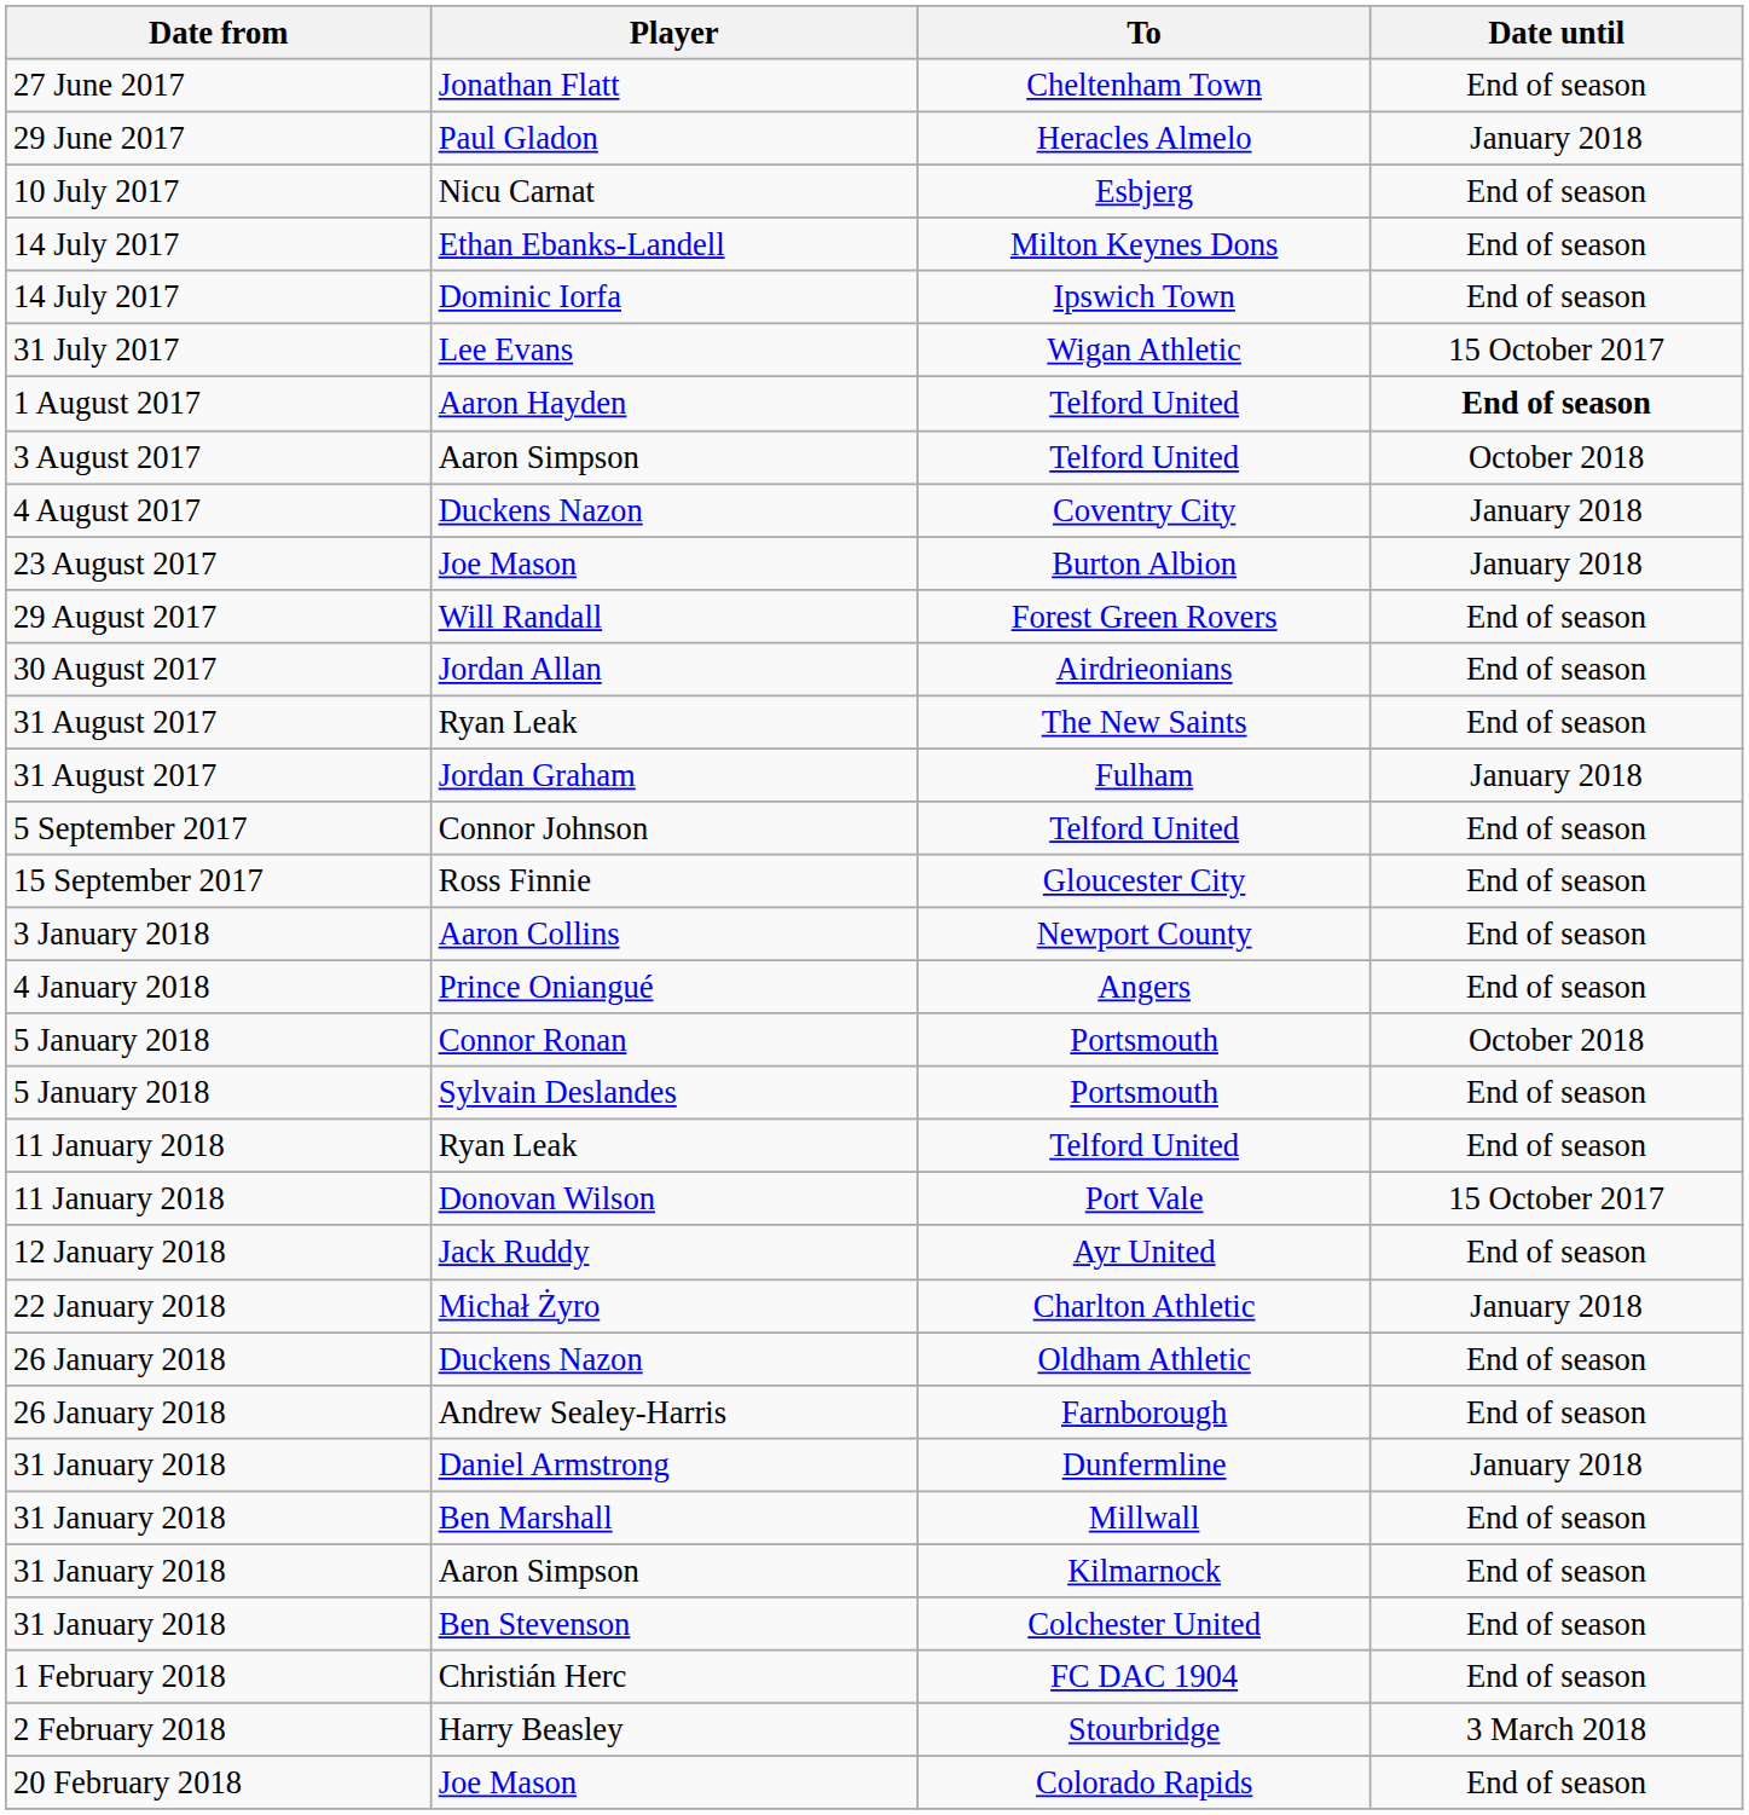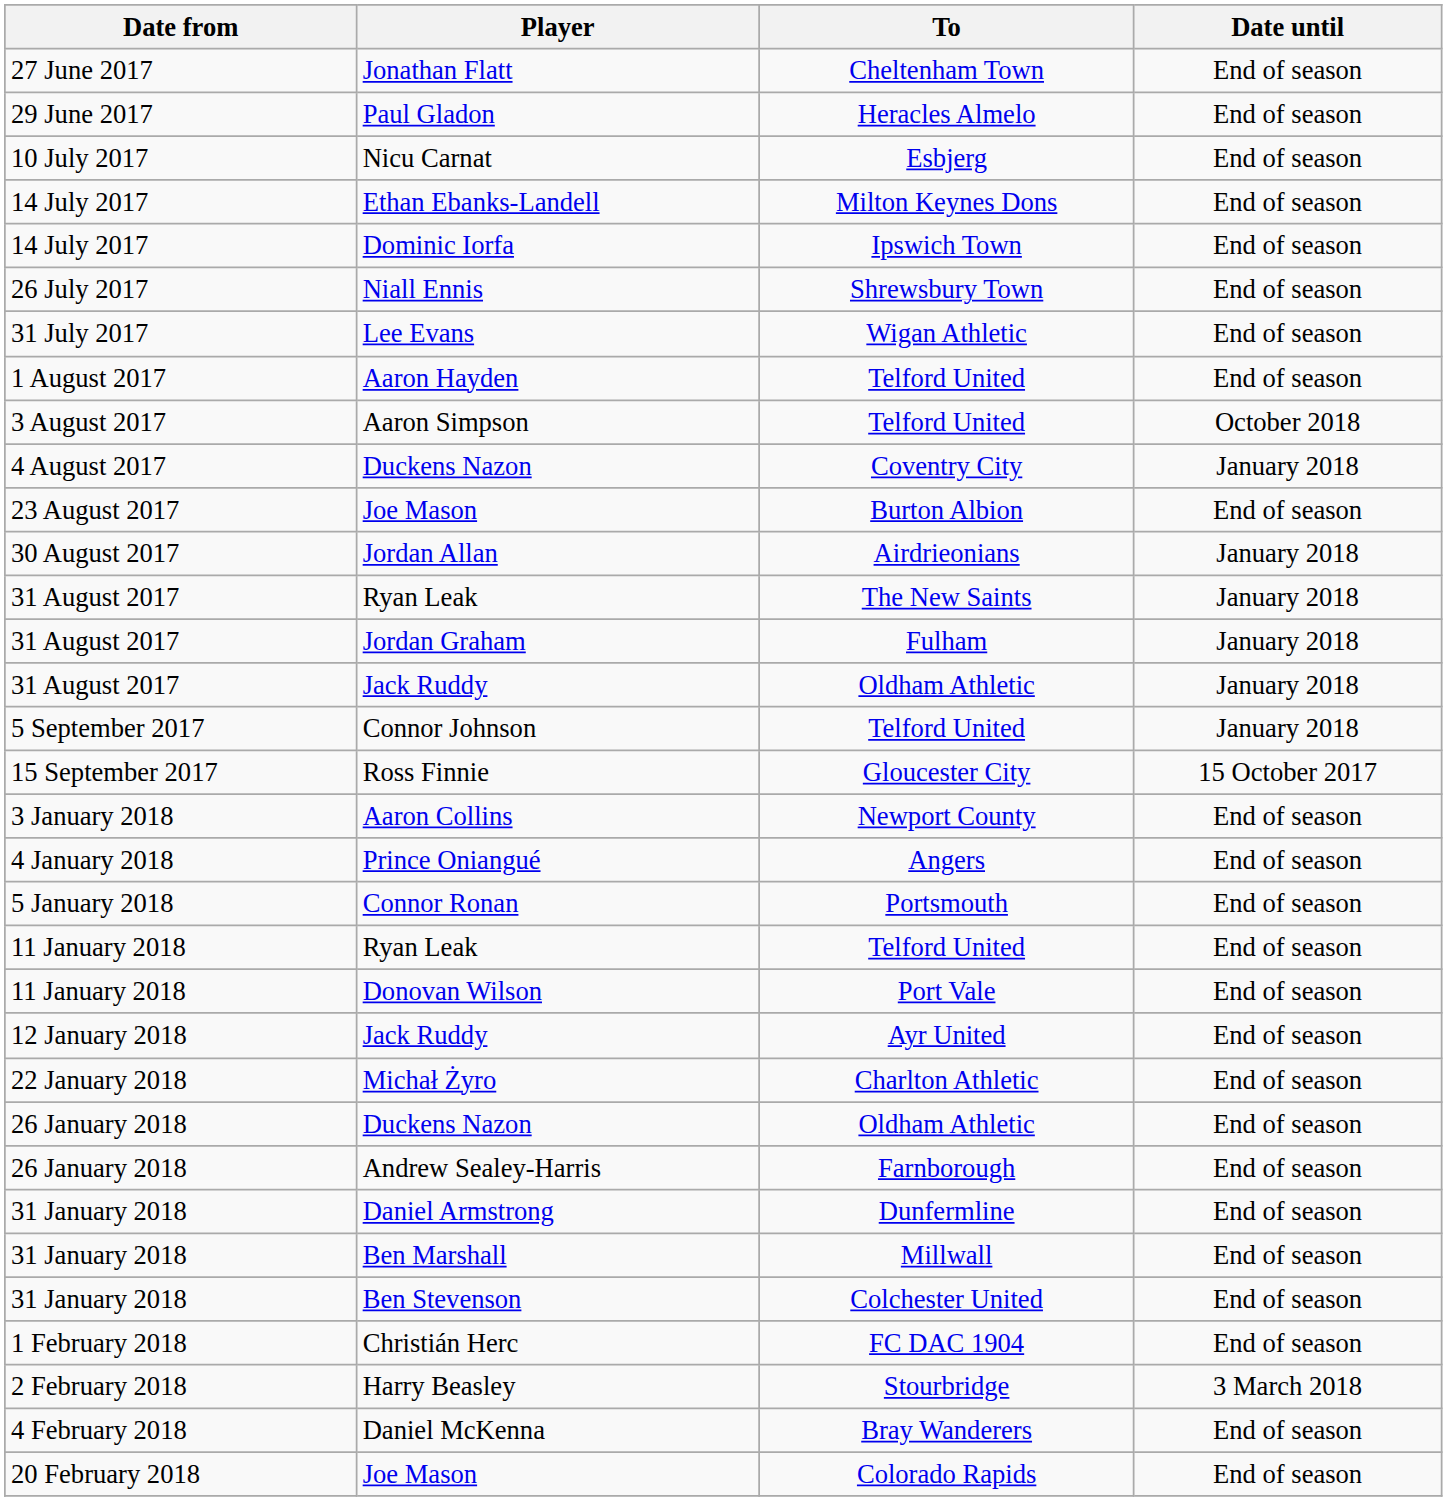 <table class="wikitable" style="text-align:center; font-size:95%; width:65%; text-align:left">
 <tr>
 <th>Date from</th>
 <th>Player</th>
 <th>To</th>
 <th>Date until</th>
 </tr>
 <tr --->
 <td>27 June 2017</td>
 <td> <a href='#'>Jonathan Flatt</a></td>
 <td align="center"> <a href='#'>Cheltenham Town</a></td>
 <td align="center">End of season</td>
 </tr>
 <tr --->
 <td>29 June 2017</td>
 <td> <a href='#'>Paul Gladon</a></td>
 <td align="center"> <a href='#'>Heracles Almelo</a></td>
-<td align="center">January 2018</td>
+<td align="center">End of season</td>
 </tr>
 <tr --->
 <td>10 July 2017</td>
 <td> Nicu Carnat</td>
 <td align="center"> <a href='#'>Esbjerg</a></td>
 <td align="center">End of season</td>
 </tr>
 <tr --->
 <td>14 July 2017</td>
 <td> <a href='#'>Ethan Ebanks-Landell</a></td>
 <td align="center"> <a href='#'>Milton Keynes Dons</a></td>
 <td align="center">End of season</td>
 </tr>
 <tr --->
 <td>14 July 2017</td>
 <td> <a href='#'>Dominic Iorfa</a></td>
 <td align="center"> <a href='#'>Ipswich Town</a></td>
 <td align="center">End of season</td>
 </tr>
 <tr --->
+<td>26 July 2017</td>
+<td> <a href='#'>Niall Ennis</a></td>
+<td align="center"> <a href='#'>Shrewsbury Town</a></td>
+<td align="center">End of season</td>
+</tr>
+<tr --->
 <td>31 July 2017</td>
 <td> <a href='#'>Lee Evans</a></td>
 <td align="center"> <a href='#'>Wigan Athletic</a></td>
-<td align="center">15 October 2017</td>
+<td align="center">End of season</td>
 </tr>
 <tr --->
 <td>1 August 2017</td>
 <td> <a href='#'>Aaron Hayden</a></td>
 <td align="center"> <a href='#'>Telford United</a></td>
-<td align="center"><strong>End of season</strong></td>
+<td align="center">End of season</td>
 </tr>
 <tr --->
 <td>3 August 2017</td>
 <td> Aaron Simpson</td>
 <td align="center"> <a href='#'>Telford United</a></td>
 <td align="center">October 2018</td>
 </tr>
 <tr --->
 <td>4 August 2017</td>
 <td> <a href='#'>Duckens Nazon</a></td>
 <td align="center"> <a href='#'>Coventry City</a></td>
 <td align="center">January 2018</td>
 </tr>
 <tr --->
 <td>23 August 2017</td>
 <td> <a href='#'>Joe Mason</a></td>
 <td align="center"> <a href='#'>Burton Albion</a></td>
-<td align="center">January 2018</td>
-</tr>
-<tr --->
-<td>29 August 2017</td>
-<td> <a href='#'>Will Randall</a></td>
-<td align="center"> <a href='#'>Forest Green Rovers</a></td>
 <td align="center">End of season</td>
 </tr>
 <tr --->
 <td>30 August 2017</td>
 <td> <a href='#'>Jordan Allan</a></td>
 <td align="center"> <a href='#'>Airdrieonians</a></td>
-<td align="center">End of season</td>
+<td align="center">January 2018</td>
 </tr>
 <tr --->
 <td>31 August 2017</td>
 <td> Ryan Leak</td>
 <td align="center"> <a href='#'>The New Saints</a></td>
-<td align="center">End of season</td>
+<td align="center">January 2018</td>
 </tr>
 <tr --->
 <td>31 August 2017</td>
 <td> <a href='#'>Jordan Graham</a></td>
 <td align="center"> <a href='#'>Fulham</a></td>
 <td align="center">January 2018</td>
 </tr>
 <tr --->
+<td>31 August 2017</td>
+<td> <a href='#'>Jack Ruddy</a></td>
+<td align="center"> <a href='#'>Oldham Athletic</a></td>
+<td align="center">January 2018</td>
+</tr>
+<tr --->
 <td>5 September 2017</td>
 <td> Connor Johnson</td>
 <td align="center"> <a href='#'>Telford United</a></td>
-<td align="center">End of season</td>
+<td align="center">January 2018</td>
 </tr>
 <tr --->
 <td>15 September 2017</td>
 <td> Ross Finnie</td>
 <td align="center"> <a href='#'>Gloucester City</a></td>
-<td align="center">End of season</td>
+<td align="center">15 October 2017</td>
 </tr>
 <tr --->
 <td>3 January 2018</td>
 <td> <a href='#'>Aaron Collins</a></td>
 <td align="center"> <a href='#'>Newport County</a></td>
 <td align="center">End of season</td>
 </tr>
 <tr --->
 <td>4 January 2018</td>
 <td> <a href='#'>Prince Oniangué</a></td>
 <td align="center"> <a href='#'>Angers</a></td>
 <td align="center">End of season</td>
 </tr>
 <tr --->
 <td>5 January 2018</td>
 <td> <a href='#'>Connor Ronan</a></td>
 <td align="center"> <a href='#'>Portsmouth</a></td>
-<td align="center">October 2018</td>
-</tr>
-<tr --->
-<td>5 January 2018</td>
-<td> <a href='#'>Sylvain Deslandes</a></td>
-<td align="center"> <a href='#'>Portsmouth</a></td>
 <td align="center">End of season</td>
 </tr>
 <tr --->
 <td>11 January 2018</td>
 <td> Ryan Leak</td>
 <td align="center"> <a href='#'>Telford United</a></td>
 <td align="center">End of season</td>
 </tr>
 <tr --->
 <td>11 January 2018</td>
 <td> <a href='#'>Donovan Wilson</a></td>
 <td align="center"> <a href='#'>Port Vale</a></td>
-<td align="center">15 October 2017</td>
+<td align="center">End of season</td>
 </tr>
 <tr --->
 <td>12 January 2018</td>
 <td> <a href='#'>Jack Ruddy</a></td>
 <td align="center"> <a href='#'>Ayr United</a></td>
 <td align="center">End of season</td>
 </tr>
 <tr --->
 <td>22 January 2018</td>
 <td> <a href='#'>Michał Żyro</a></td>
 <td align="center"> <a href='#'>Charlton Athletic</a></td>
-<td align="center">January 2018</td>
+<td align="center">End of season</td>
 </tr>
 <tr --->
 <td>26 January 2018</td>
 <td> <a href='#'>Duckens Nazon</a></td>
 <td align="center"> <a href='#'>Oldham Athletic</a></td>
 <td align="center">End of season</td>
 </tr>
 <tr --->
 <td>26 January 2018</td>
 <td> Andrew Sealey-Harris</td>
 <td align="center"> <a href='#'>Farnborough</a></td>
 <td align="center">End of season</td>
 </tr>
 <tr --->
 <td>31 January 2018</td>
 <td> <a href='#'>Daniel Armstrong</a></td>
 <td align="center"> <a href='#'>Dunfermline</a></td>
-<td align="center">January 2018</td>
+<td align="center">End of season</td>
 </tr>
 <tr --->
 <td>31 January 2018</td>
 <td> <a href='#'>Ben Marshall</a></td>
 <td align="center"> <a href='#'>Millwall</a></td>
-<td align="center">End of season</td>
-</tr>
-<tr --->
-<td>31 January 2018</td>
-<td> Aaron Simpson</td>
-<td align="center"> <a href='#'>Kilmarnock</a></td>
 <td align="center">End of season</td>
 </tr>
 <tr --->
 <td>31 January 2018</td>
 <td> <a href='#'>Ben Stevenson</a></td>
 <td align="center"> <a href='#'>Colchester United</a></td>
 <td align="center">End of season</td>
 </tr>
 <tr --->
 <td>1 February 2018</td>
 <td> Christián Herc</td>
 <td align="center"> <a href='#'>FC DAC 1904</a></td>
 <td align="center">End of season</td>
 </tr>
 <tr --->
 <td>2 February 2018</td>
 <td> Harry Beasley</td>
 <td align="center"> <a href='#'>Stourbridge</a></td>
 <td align="center">3 March 2018</td>
 </tr>
 <tr --->
+<td>4 February 2018</td>
+<td> Daniel McKenna</td>
+<td align="center"> <a href='#'>Bray Wanderers</a></td>
+<td align="center">End of season</td>
+</tr>
+<tr --->
 <td>20 February 2018</td>
 <td> <a href='#'>Joe Mason</a></td>
 <td align="center"> <a href='#'>Colorado Rapids</a></td>
 <td align="center">End of season</td>
 </tr>
 </table>
